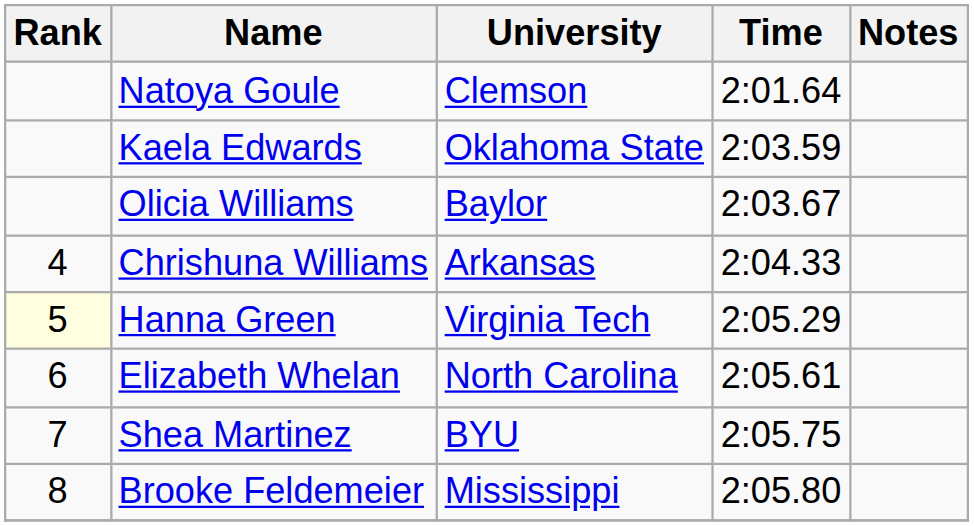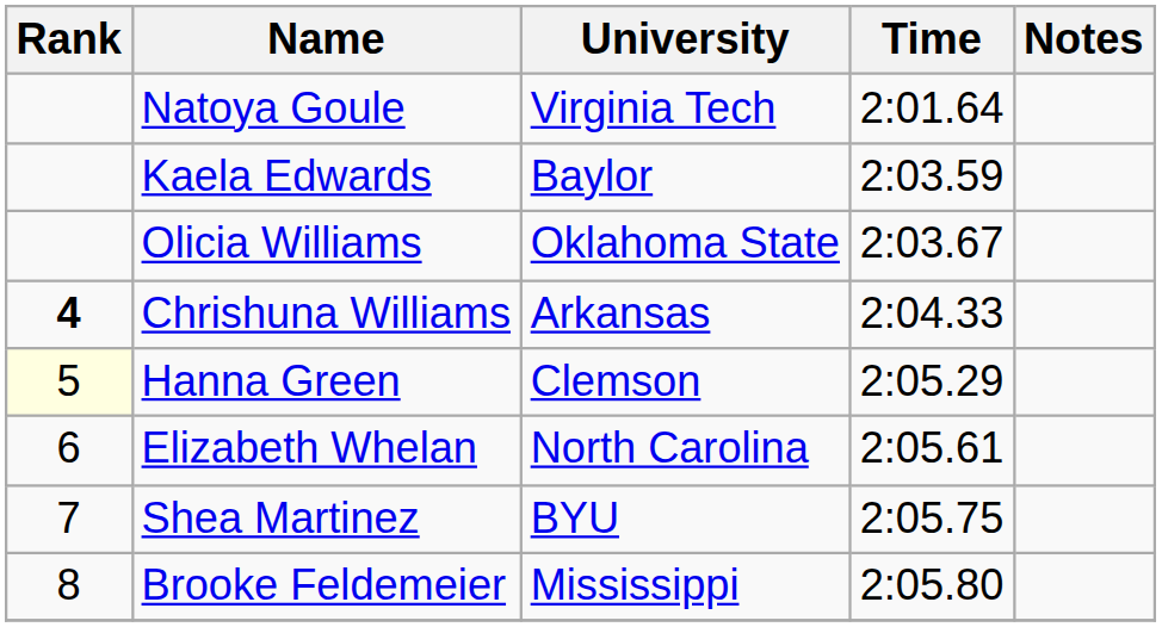 <table class="wikitable sortable" style="text-align:center">
 <tr>
 <th>Rank</th>
 <th>Name</th>
 <th>University</th>
 <th>Time</th>
 <th>Notes</th>
 </tr>
 <tr>
 <td></td>
 <td align=left><a href='#'>Natoya Goule</a> </td>
-<td align=left><a href='#'>Clemson</a></td>
+<td align=left><a href='#'>Virginia Tech</a></td>
 <td>2:01.64</td>
 <td></td>
 </tr>
 <tr>
 <td></td>
 <td align=left><a href='#'>Kaela Edwards</a></td>
-<td align=left><a href='#'>Oklahoma State</a></td>
+<td align=left><a href='#'>Baylor</a></td>
 <td>2:03.59</td>
 <td></td>
 </tr>
 <tr>
 <td></td>
 <td align=left><a href='#'>Olicia Williams</a></td>
-<td align=left><a href='#'>Baylor</a></td>
+<td align=left><a href='#'>Oklahoma State</a></td>
 <td>2:03.67</td>
 <td></td>
 </tr>
 <tr>
-<td>4</td>
+<td><strong>4</strong></td>
 <td align=left><a href='#'>Chrishuna Williams</a></td>
 <td align=left><a href='#'>Arkansas</a></td>
 <td>2:04.33</td>
 <td></td>
 </tr>
 <tr>
 <td style="background: lightyellow;">5</td>
 <td align=left><a href='#'>Hanna Green</a></td>
-<td align=left><a href='#'>Virginia Tech</a></td>
+<td align=left><a href='#'>Clemson</a></td>
 <td>2:05.29</td>
 <td></td>
 </tr>
 <tr>
 <td>6</td>
 <td align=left><a href='#'>Elizabeth Whelan</a></td>
 <td align=left><a href='#'>North Carolina</a></td>
 <td>2:05.61</td>
 <td></td>
 </tr>
 <tr>
 <td>7</td>
 <td align=left><a href='#'>Shea Martinez</a></td>
 <td align=left><a href='#'>BYU</a></td>
 <td>2:05.75</td>
 <td></td>
 </tr>
 <tr>
 <td>8</td>
 <td align=left><a href='#'>Brooke Feldemeier</a></td>
 <td align=left><a href='#'>Mississippi</a></td>
 <td>2:05.80</td>
 <td></td>
 </tr>
 <tr>
 </tr>
 </table>
